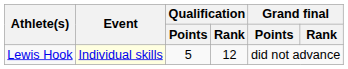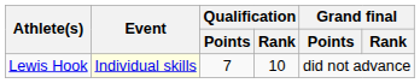 <table class="wikitable">
 <tr>
 <th rowspan="2">Athlete(s)</th>
 <th rowspan="2">Event</th>
 <th colspan="2">Qualification</th>
 <th colspan="2">Grand final</th>
 </tr>
 <tr>
 <th>Points</th>
 <th>Rank</th>
 <th>Points</th>
 <th>Rank</th>
 </tr>
 <tr>
 <td><a href='#'>Lewis Hook</a></td>
 <td style="background: lightyellow;"><a href='#'>Individual skills</a></td>
-<td align="center">5</td>
-<td align="center">12</td>
+<td align="center">7</td>
+<td align="center">10</td>
 <td align="center" colspan=2>did not advance</td>
 </tr>
 </table>
